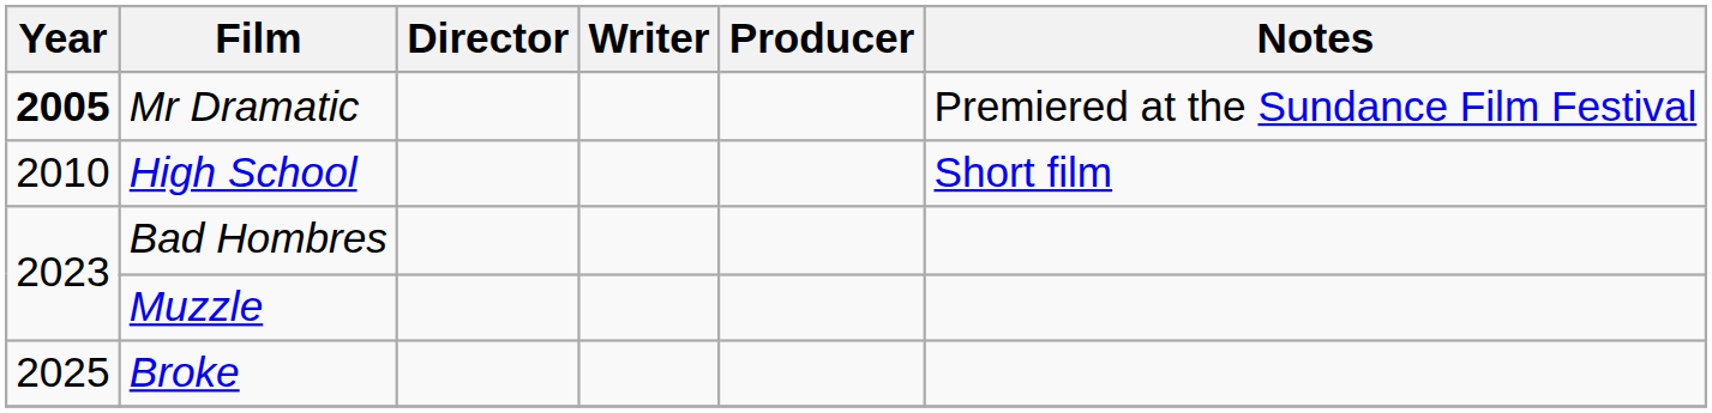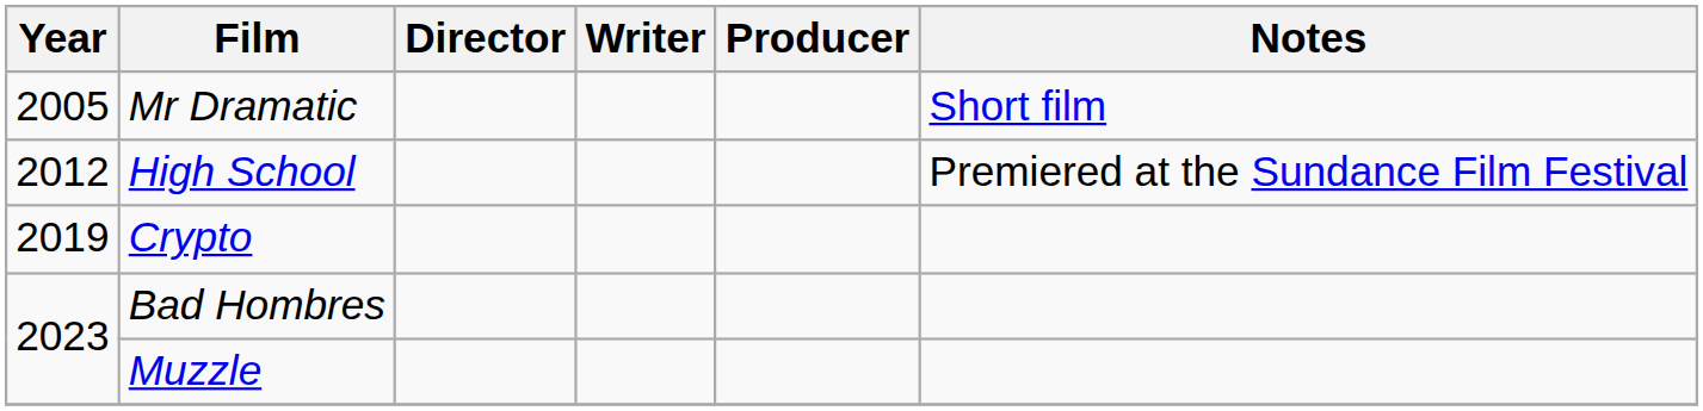 <table class="wikitable sortable" style=text-align:left>
 <tr>
 <th scope="col">Year</th>
 <th scope="col">Film</th>
 <th scope="col">Director</th>
 <th scope="col">Writer</th>
 <th scope="col">Producer</th>
 <th scope="col">Notes</th>
 </tr>
 <tr>
-<td><strong>2005</strong></td>
+<td>2005</td>
 <td><em>Mr Dramatic</em></td>
+<td></td>
+<td></td>
+<td></td>
+<td><a href='#'>Short film</a></td>
+</tr>
+<tr>
+<td>2012</td>
+<td><em><a href='#'>High School</a></em></td>
 <td></td>
 <td></td>
 <td></td>
 <td>Premiered at the <a href='#'>Sundance Film Festival</a></td>
 </tr>
 <tr>
-<td>2010</td>
-<td><em><a href='#'>High School</a></em></td>
+<td>2019</td>
+<td><em><a href='#'>Crypto</a></em></td>
 <td></td>
 <td></td>
 <td></td>
-<td><a href='#'>Short film</a></td>
+<td></td>
 </tr>
 <tr>
 <td rowspan=2>2023</td>
 <td><em>Bad Hombres</em></td>
 <td></td>
 <td></td>
 <td></td>
 <td></td>
 </tr>
 <tr>
 <td><em><a href='#'>Muzzle</a></em></td>
 <td></td>
 <td></td>
 <td></td>
 <td></td>
 </tr>
 <tr>
-<td>2025</td>
-<td><em><a href='#'>Broke</a></em></td>
-<td></td>
-<td></td>
-<td></td>
-<td></td>
-</tr>
-<tr>
 </tr>
 </table>
